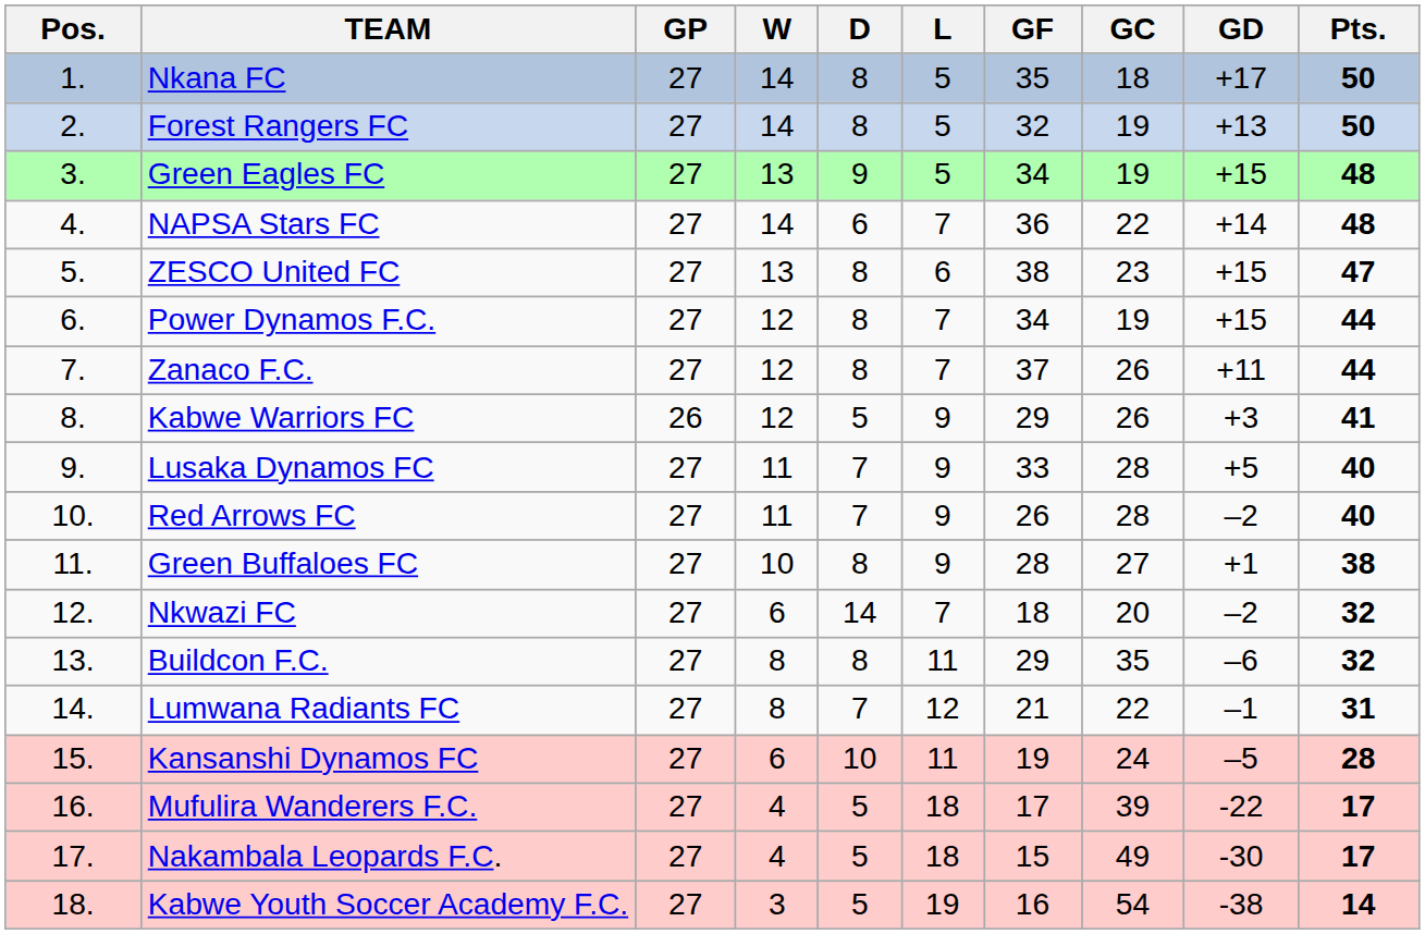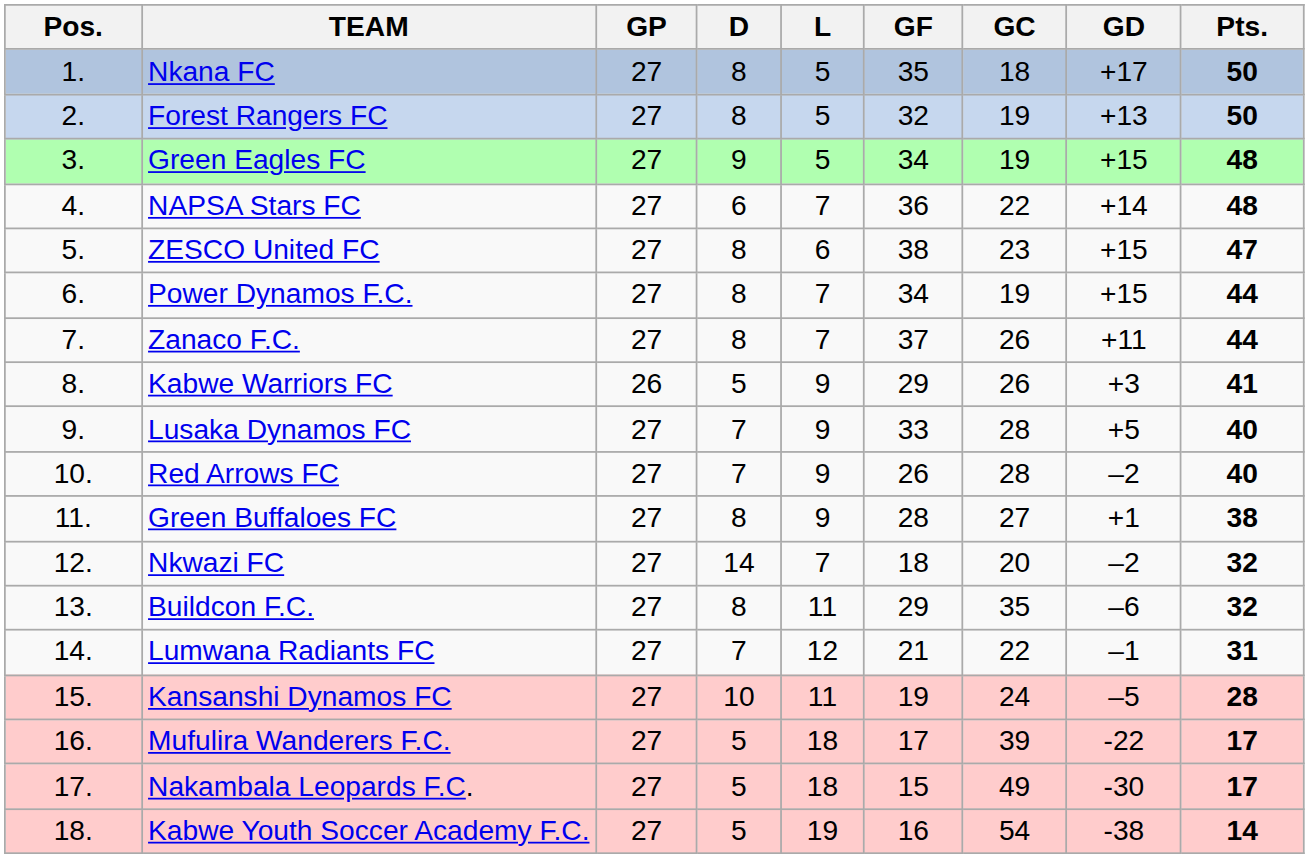 <table class="wikitable sortable" style="text-align: center;">
 <tr>
 <th align="center">Pos.</th>
 <th align="center" width=35%>TEAM</th>
 <th align="center">GP</th>
-<th align="center">W</th>
 <th align="center">D</th>
 <th align="center">L</th>
 <th align="center">GF</th>
 <th align="center">GC</th>
 <th align="center">GD</th>
 <th align="center">Pts.</th>
 </tr>
 <tr bgcolor="#B0C4DE">
 <td>1.</td>
 <td align="left"><a href='#'>Nkana FC</a></td>
 <td>27</td>
-<td>14</td>
 <td>8</td>
 <td>5</td>
 <td>35</td>
 <td>18</td>
 <td>+17</td>
 <td><strong>50</strong></td>
 </tr>
 <tr style="background: #C6D7EE;">
 <td>2.</td>
 <td align="left"><a href='#'>Forest Rangers FC</a></td>
 <td>27</td>
-<td>14</td>
 <td>8</td>
 <td>5</td>
 <td>32</td>
 <td>19</td>
 <td>+13</td>
 <td><strong>50</strong></td>
 </tr>
 <tr bgcolor="#B0FFB0">
 <td>3.</td>
 <td align="left"><a href='#'>Green Eagles FC</a></td>
 <td>27</td>
-<td>13</td>
 <td>9</td>
 <td>5</td>
 <td>34</td>
 <td>19</td>
 <td>+15</td>
 <td><strong>48</strong></td>
 </tr>
 <tr>
 <td>4.</td>
 <td align="left"><a href='#'>NAPSA Stars FC</a></td>
 <td>27</td>
-<td>14</td>
 <td>6</td>
 <td>7</td>
 <td>36</td>
 <td>22</td>
 <td>+14</td>
 <td><strong>48</strong></td>
 </tr>
 <tr>
 <td>5.</td>
 <td align="left"><a href='#'>ZESCO United FC</a></td>
 <td>27</td>
-<td>13</td>
 <td>8</td>
 <td>6</td>
 <td>38</td>
 <td>23</td>
 <td>+15</td>
 <td><strong>47</strong></td>
 </tr>
 <tr>
 <td>6.</td>
 <td align="left"><a href='#'>Power Dynamos F.C.</a></td>
 <td>27</td>
-<td>12</td>
 <td>8</td>
 <td>7</td>
 <td>34</td>
 <td>19</td>
 <td>+15</td>
 <td><strong>44</strong></td>
 </tr>
 <tr>
 <td>7.</td>
 <td align="left"><a href='#'>Zanaco F.C.</a></td>
 <td>27</td>
-<td>12</td>
 <td>8</td>
 <td>7</td>
 <td>37</td>
 <td>26</td>
 <td>+11</td>
 <td><strong>44</strong></td>
 </tr>
 <tr>
 <td>8.</td>
 <td align="left"><a href='#'>Kabwe Warriors FC</a></td>
 <td>26</td>
-<td>12</td>
 <td>5</td>
 <td>9</td>
 <td>29</td>
 <td>26</td>
 <td>+3</td>
 <td><strong>41</strong></td>
 </tr>
 <tr>
 <td>9.</td>
 <td align="left"><a href='#'>Lusaka Dynamos FC</a></td>
 <td>27</td>
-<td>11</td>
 <td>7</td>
 <td>9</td>
 <td>33</td>
 <td>28</td>
 <td>+5</td>
 <td><strong>40</strong></td>
 </tr>
 <tr>
 <td>10.</td>
 <td align="left"><a href='#'>Red Arrows FC</a></td>
 <td>27</td>
-<td>11</td>
 <td>7</td>
 <td>9</td>
 <td>26</td>
 <td>28</td>
 <td>–2</td>
 <td><strong>40</strong></td>
 </tr>
 <tr>
 <td>11.</td>
 <td align="left"><a href='#'>Green Buffaloes FC</a></td>
 <td>27</td>
-<td>10</td>
 <td>8</td>
 <td>9</td>
 <td>28</td>
 <td>27</td>
 <td>+1</td>
 <td><strong>38</strong></td>
 </tr>
 <tr>
 <td>12.</td>
 <td align="left"><a href='#'>Nkwazi FC</a></td>
 <td>27</td>
-<td>6</td>
 <td>14</td>
 <td>7</td>
 <td>18</td>
 <td>20</td>
 <td>–2</td>
 <td><strong>32</strong></td>
 </tr>
 <tr>
 <td>13.</td>
 <td align="left"><a href='#'>Buildcon F.C.</a></td>
 <td>27</td>
 <td>8</td>
-<td>8</td>
 <td>11</td>
 <td>29</td>
 <td>35</td>
 <td>–6</td>
 <td><strong>32</strong></td>
 </tr>
 <tr>
 <td>14.</td>
 <td align="left"><a href='#'>Lumwana Radiants FC</a></td>
 <td>27</td>
-<td>8</td>
 <td>7</td>
 <td>12</td>
 <td>21</td>
 <td>22</td>
 <td>–1</td>
 <td><strong>31</strong></td>
 </tr>
 <tr bgcolor="#ffcccc">
 <td>15.</td>
 <td align="left"><a href='#'>Kansanshi Dynamos FC</a></td>
 <td>27</td>
-<td>6</td>
 <td>10</td>
 <td>11</td>
 <td>19</td>
 <td>24</td>
 <td>–5</td>
 <td><strong>28</strong></td>
 </tr>
 <tr bgcolor="#ffcccc">
 <td>16.</td>
 <td align="left"><a href='#'>Mufulira Wanderers F.C.</a></td>
 <td>27</td>
-<td>4</td>
 <td>5</td>
 <td>18</td>
 <td>17</td>
 <td>39</td>
 <td>-22</td>
 <td><strong>17</strong></td>
 </tr>
 <tr bgcolor="#ffcccc">
 <td>17.</td>
 <td align="left"><a href='#'>Nakambala Leopards F.C</a>.</td>
 <td>27</td>
-<td>4</td>
 <td>5</td>
 <td>18</td>
 <td>15</td>
 <td>49</td>
 <td>-30</td>
 <td><strong>17</strong></td>
 </tr>
 <tr bgcolor="#ffcccc">
 <td>18.</td>
 <td align="left"><a href='#'>Kabwe Youth Soccer Academy F.C.</a></td>
 <td>27</td>
-<td>3</td>
 <td>5</td>
 <td>19</td>
 <td>16</td>
 <td>54</td>
 <td>-38</td>
 <td><strong>14</strong></td>
 </tr>
 </table>
